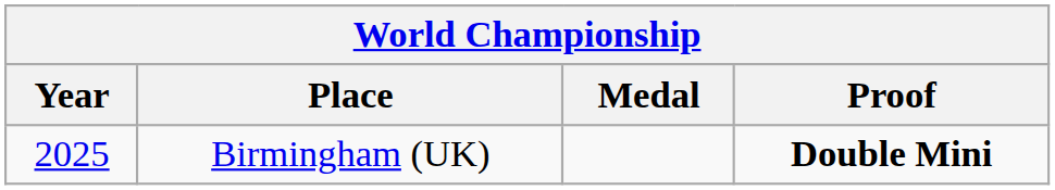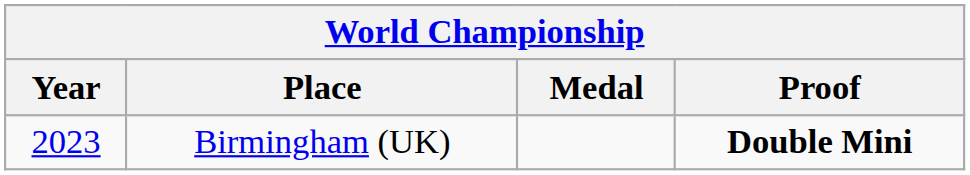 <table class="wikitable center col2izq" style="text-align:center;width:445px;">
 <tr>
 <th colspan="4"><a href='#'>World Championship</a></th>
 </tr>
 <tr>
 <th>Year</th>
 <th>Place</th>
 <th>Medal</th>
 <th>Proof</th>
 </tr>
 <tr>
-<td><a href='#'>2025</a></td>
+<td><a href='#'>2023</a></td>
 <td><a href='#'>Birmingham</a> (UK)</td>
 <td></td>
 <td><strong>Double Mini</strong></td>
 </tr>
 </table>
